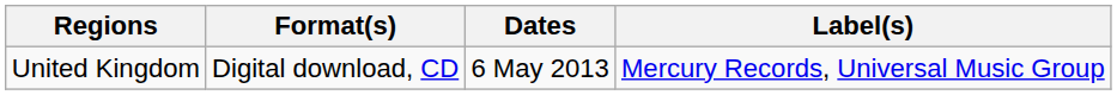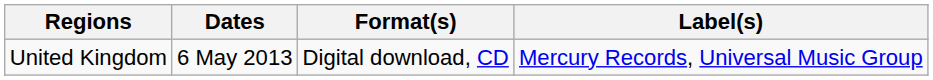 <table class="wikitable plainrowheaders">
 <tr>
 <th scope="col">Regions</th>
+<th scope="col">Dates</th>
 <th scope="col">Format(s)</th>
-<th scope="col">Dates</th>
 <th scope="col">Label(s)</th>
 </tr>
 <tr>
 <td>United Kingdom</td>
+<td>6 May 2013</td>
 <td>Digital download, <a href='#'>CD</a></td>
-<td>6 May 2013</td>
 <td><a href='#'>Mercury Records</a>, <a href='#'>Universal Music Group</a></td>
 </tr>
 </table>
